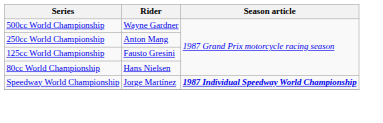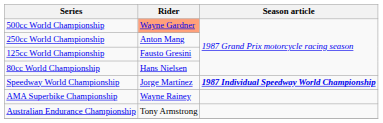 <table class="wikitable" style="font-size: 87%;">
 <tr>
 <th>Series</th>
 <th>Rider</th>
 <th>Season article</th>
 </tr>
 <tr>
 <td><a href='#'>500cc World Championship</a></td>
-<td> <a href='#'>Wayne Gardner</a></td>
+<td style="background: lightsalmon;"> <a href='#'>Wayne Gardner</a></td>
 <td rowspan=4><em><a href='#'>1987 Grand Prix motorcycle racing season</a></em></td>
 </tr>
 <tr>
 <td><a href='#'>250cc World Championship</a></td>
 <td> <a href='#'>Anton Mang</a></td>
 </tr>
 <tr>
 <td><a href='#'>125cc World Championship</a></td>
 <td> <a href='#'>Fausto Gresini</a></td>
 </tr>
 <tr>
 <td><a href='#'>80cc World Championship</a></td>
 <td> <a href='#'>Hans Nielsen</a></td>
 </tr>
 <tr>
 <td><a href='#'>Speedway World Championship</a></td>
 <td> <a href='#'>Jorge Martínez</a></td>
 <td><strong><em><a href='#'>1987 Individual Speedway World Championship</a></em></strong></td>
 </tr>
 <tr>
+<td><a href='#'>AMA Superbike Championship</a></td>
+<td> <a href='#'>Wayne Rainey</a></td>
+<td></td>
+</tr>
+<tr>
+<td><a href='#'>Australian Endurance Championship</a></td>
+<td> Tony Armstrong</td>
+<td></td>
+</tr>
+<tr>
 </tr>
 </table>
